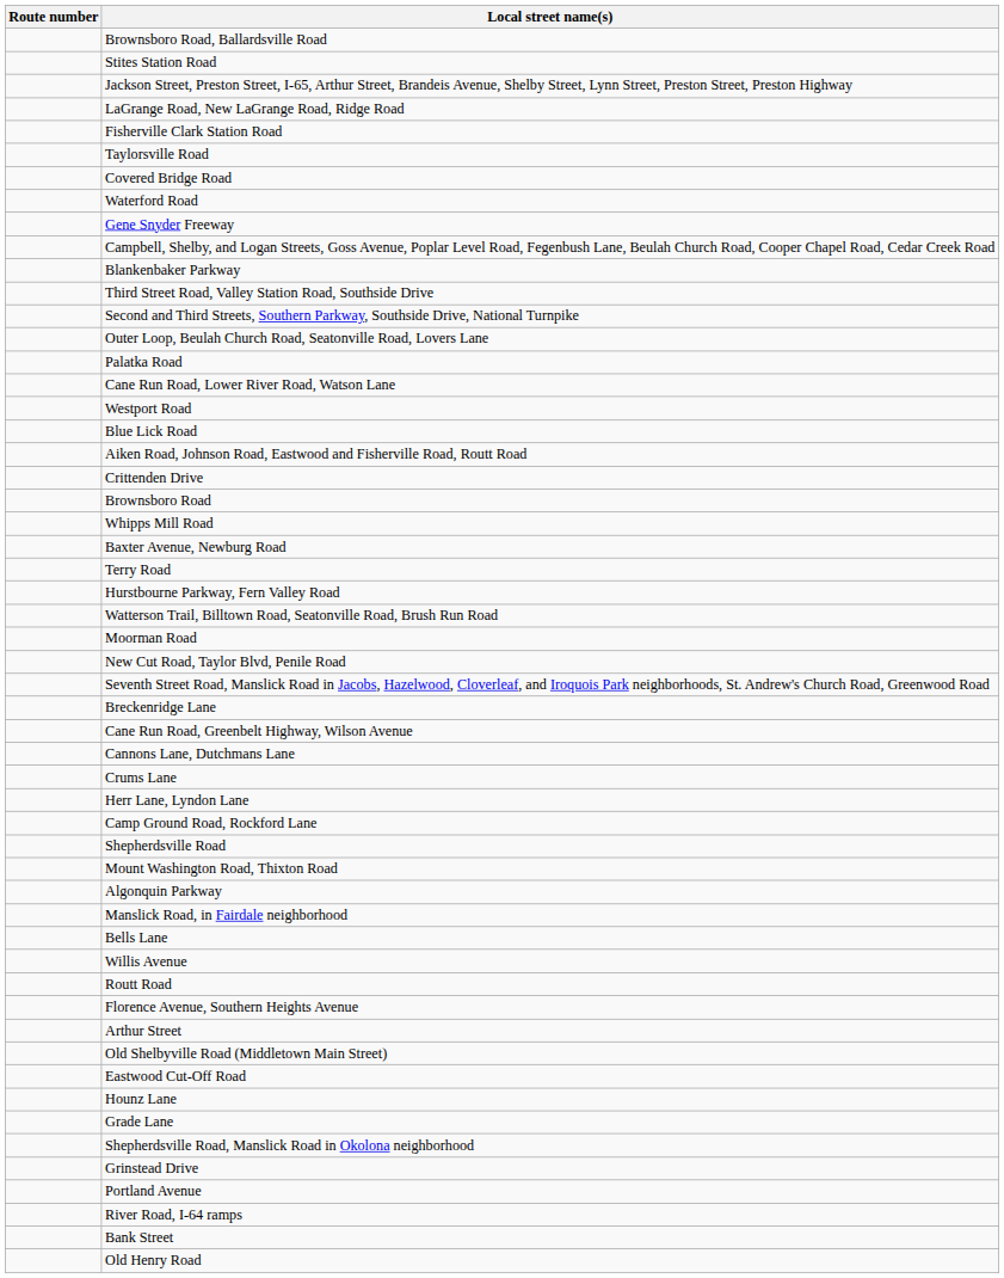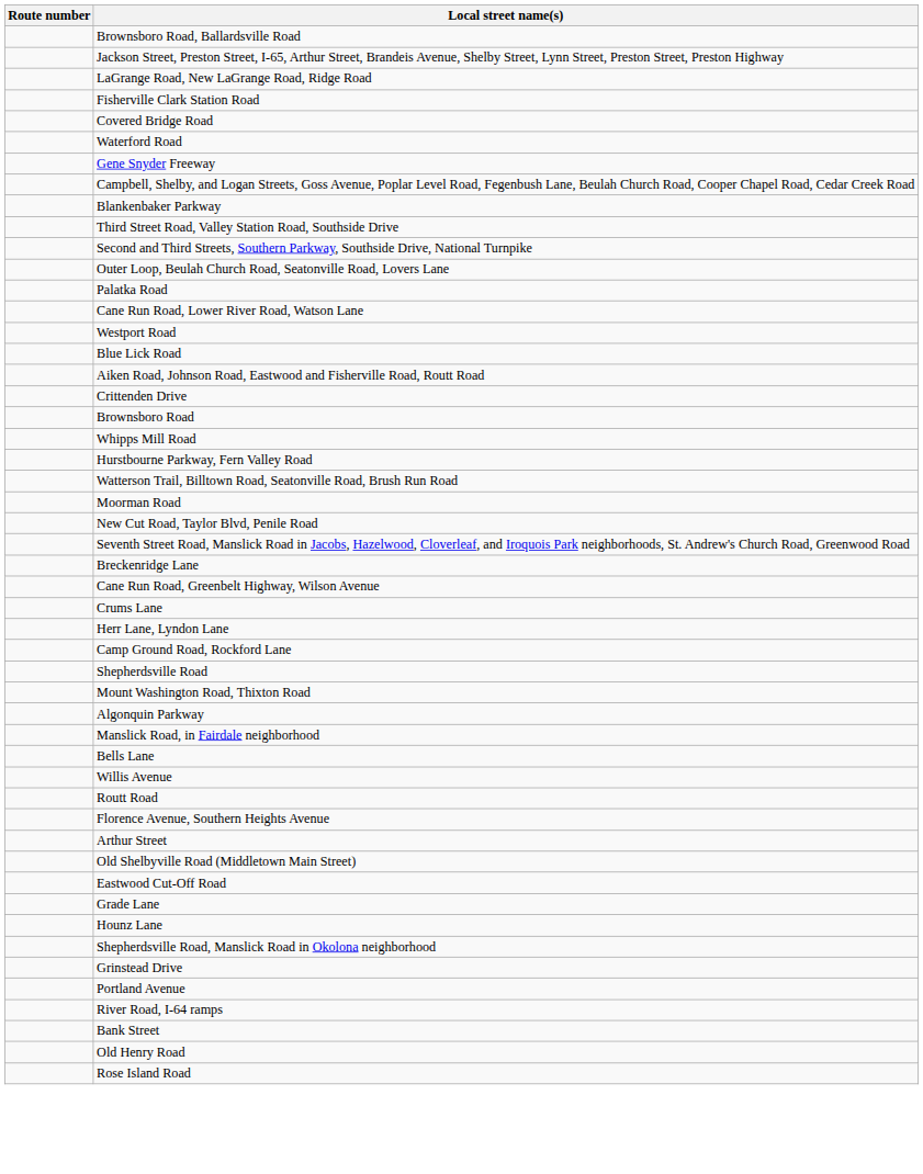 <table class="wikitable">
 <tr>
 <th>Route number</th>
 <th>Local street name(s)</th>
 </tr>
 <tr>
 <td></td>
 <td>Brownsboro Road, Ballardsville Road</td>
-</tr>
-<tr>
-<td></td>
-<td>Stites Station Road</td>
 </tr>
 <tr>
 <td></td>
 <td>Jackson Street, Preston Street, I-65, Arthur Street, Brandeis Avenue, Shelby Street, Lynn Street, Preston Street, Preston Highway</td>
 </tr>
 <tr>
 <td></td>
 <td>LaGrange Road, New LaGrange Road, Ridge Road</td>
 </tr>
 <tr>
 <td></td>
 <td>Fisherville Clark Station Road</td>
-</tr>
-<tr>
-<td></td>
-<td>Taylorsville Road</td>
 </tr>
 <tr>
 <td></td>
 <td>Covered Bridge Road</td>
 </tr>
 <tr>
 <td></td>
 <td>Waterford Road</td>
 </tr>
 <tr>
 <td></td>
 <td><a href='#'>Gene Snyder</a> Freeway</td>
 </tr>
 <tr>
 <td></td>
 <td>Campbell, Shelby, and Logan Streets, Goss Avenue, Poplar Level Road, Fegenbush Lane, Beulah Church Road, Cooper Chapel Road, Cedar Creek Road</td>
 </tr>
 <tr>
 <td></td>
 <td>Blankenbaker Parkway</td>
 </tr>
 <tr>
 <td></td>
 <td>Third Street Road, Valley Station Road, Southside Drive</td>
 </tr>
 <tr>
 <td></td>
 <td>Second and Third Streets, <a href='#'>Southern Parkway</a>, Southside Drive, National Turnpike</td>
 </tr>
 <tr>
 <td></td>
 <td>Outer Loop, Beulah Church Road, Seatonville Road, Lovers Lane</td>
 </tr>
 <tr>
 <td></td>
 <td>Palatka Road</td>
 </tr>
 <tr>
 <td></td>
 <td>Cane Run Road, Lower River Road, Watson Lane</td>
 </tr>
 <tr>
 <td></td>
 <td>Westport Road</td>
 </tr>
 <tr>
 <td></td>
 <td>Blue Lick Road</td>
 </tr>
 <tr>
 <td></td>
 <td>Aiken Road, Johnson Road, Eastwood and Fisherville Road, Routt Road</td>
 </tr>
 <tr>
 <td></td>
 <td>Crittenden Drive</td>
 </tr>
 <tr>
 <td></td>
 <td>Brownsboro Road</td>
 </tr>
 <tr>
 <td></td>
 <td>Whipps Mill Road</td>
 </tr>
 <tr>
 <td></td>
-<td>Baxter Avenue, Newburg Road</td>
-</tr>
-<tr>
-<td></td>
-<td>Terry Road</td>
-</tr>
-<tr>
-<td></td>
 <td>Hurstbourne Parkway, Fern Valley Road</td>
 </tr>
 <tr>
 <td></td>
 <td>Watterson Trail, Billtown Road, Seatonville Road, Brush Run Road</td>
 </tr>
 <tr>
 <td></td>
 <td>Moorman Road</td>
 </tr>
 <tr>
 <td></td>
 <td>New Cut Road, Taylor Blvd, Penile Road</td>
 </tr>
 <tr>
 <td></td>
 <td>Seventh Street Road, Manslick Road in <a href='#'>Jacobs</a>, <a href='#'>Hazelwood</a>, <a href='#'>Cloverleaf</a>, and <a href='#'>Iroquois Park</a> neighborhoods, St. Andrew's Church Road, Greenwood Road</td>
 </tr>
 <tr>
 <td></td>
 <td>Breckenridge Lane</td>
 </tr>
 <tr>
 <td></td>
 <td>Cane Run Road, Greenbelt Highway, Wilson Avenue</td>
-</tr>
-<tr>
-<td></td>
-<td>Cannons Lane, Dutchmans Lane</td>
 </tr>
 <tr>
 <td></td>
 <td>Crums Lane</td>
 </tr>
 <tr>
 <td></td>
 <td>Herr Lane, Lyndon Lane</td>
 </tr>
 <tr>
 <td></td>
 <td>Camp Ground Road, Rockford Lane</td>
 </tr>
 <tr>
 <td></td>
 <td>Shepherdsville Road</td>
 </tr>
 <tr>
 <td></td>
 <td>Mount Washington Road, Thixton Road</td>
 </tr>
 <tr>
 <td></td>
 <td>Algonquin Parkway</td>
 </tr>
 <tr>
 <td></td>
 <td>Manslick Road,  in <a href='#'>Fairdale</a> neighborhood</td>
 </tr>
 <tr>
 <td></td>
 <td>Bells Lane</td>
 </tr>
 <tr>
 <td></td>
 <td>Willis Avenue</td>
 </tr>
 <tr>
 <td></td>
 <td>Routt Road</td>
 </tr>
 <tr>
 <td></td>
 <td>Florence Avenue, Southern Heights Avenue</td>
 </tr>
 <tr>
 <td></td>
 <td>Arthur Street</td>
 </tr>
 <tr>
 <td></td>
 <td>Old Shelbyville Road (Middletown Main Street)</td>
 </tr>
 <tr>
 <td></td>
 <td>Eastwood Cut-Off Road</td>
 </tr>
 <tr>
 <td></td>
-<td>Hounz Lane</td>
+<td>Grade Lane</td>
 </tr>
 <tr>
 <td></td>
-<td>Grade Lane</td>
+<td>Hounz Lane</td>
 </tr>
 <tr>
 <td></td>
 <td>Shepherdsville Road,  Manslick Road in <a href='#'>Okolona</a> neighborhood</td>
 </tr>
 <tr>
 <td></td>
 <td>Grinstead Drive</td>
 </tr>
 <tr>
 <td></td>
 <td>Portland Avenue</td>
 </tr>
 <tr>
 <td></td>
 <td>River Road, I-64 ramps</td>
 </tr>
 <tr>
 <td></td>
 <td>Bank Street</td>
 </tr>
 <tr>
 <td></td>
 <td>Old Henry Road</td>
 </tr>
+<tr>
+<td></td>
+<td>Rose Island Road</td>
+</tr>
 </table>
